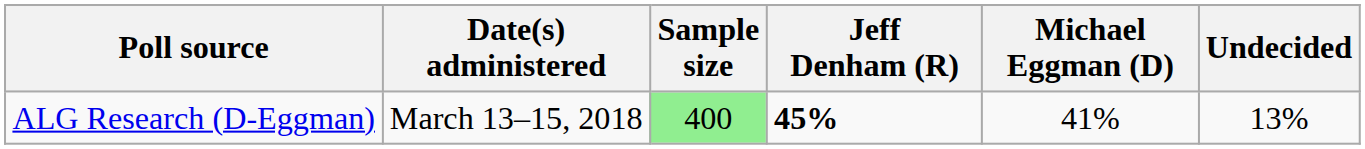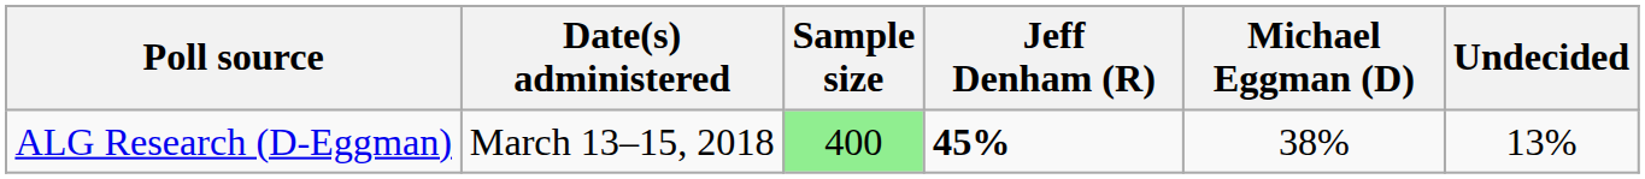 <table class="wikitable">
 <tr>
 <th>Poll source</th>
 <th>Date(s)<br>administered</th>
 <th>Sample<br>size</th>
 <th style="width:100px;">Jeff<br>Denham (R)</th>
 <th style="width:100px;">Michael<br>Eggman (D)</th>
 <th>Undecided</th>
 </tr>
 <tr>
 <td><a href='#'>ALG Research (D-Eggman)</a></td>
 <td align=center>March 13–15, 2018</td>
 <td align=center style="background: lightgreen;">400</td>
 <td><strong>45%</strong></td>
-<td align=center>41%</td>
+<td align=center>38%</td>
 <td align=center>13%</td>
 </tr>
 </table>
